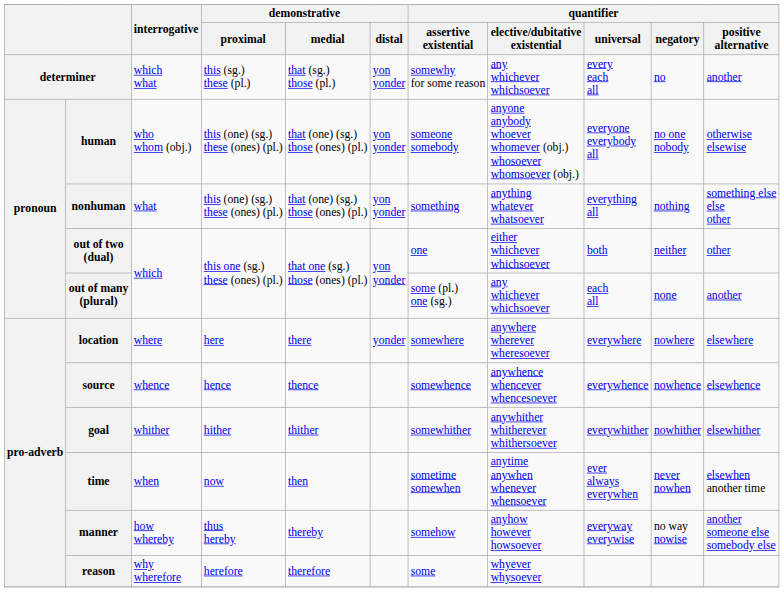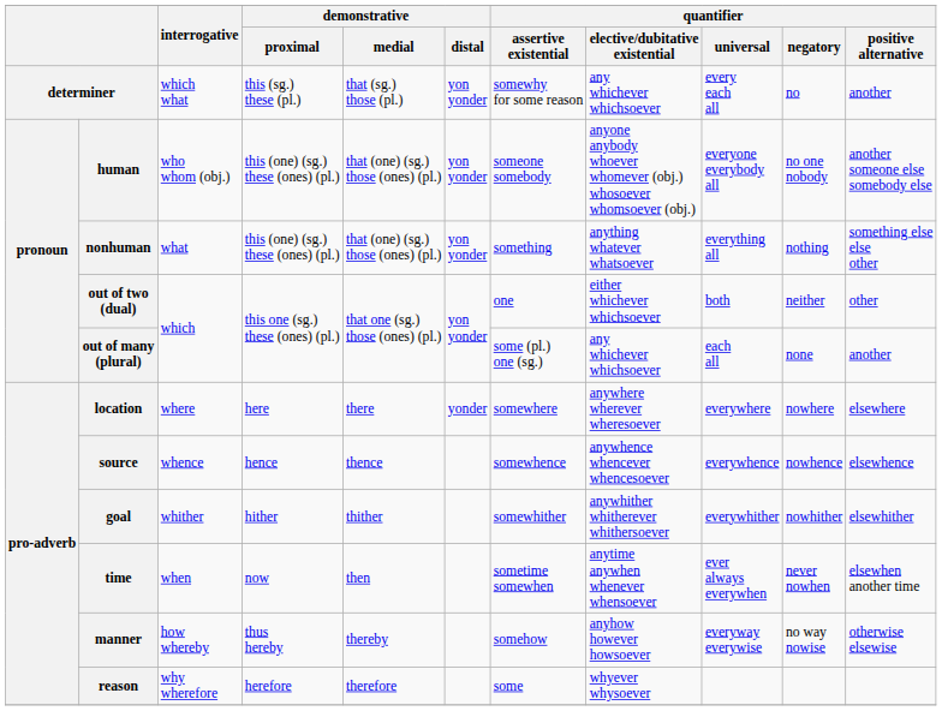 <table class="wikitable" style="white-space: nowrap">
 <tr>
 </tr>
 <tr>
 <th colspan="2" rowspan="2"></th>
 <th rowspan="2">interrogative</th>
 <th colspan="3">demonstrative</th>
 <th colspan="5">quantifier</th>
 </tr>
 <tr>
 <th>proximal</th>
 <th>medial</th>
 <th>distal</th>
 <th>assertive <br> existential</th>
 <th>elective/dubitative <br> existential</th>
 <th>universal</th>
 <th>negatory</th>
 <th>positive <br> alternative</th>
 </tr>
 <tr>
 <th colspan="2">determiner</th>
 <td><a href='#'>which</a><br><a href='#'>what</a></td>
 <td><a href='#'>this</a> (sg.)<br><a href='#'>these</a> (pl.)</td>
 <td><a href='#'>that</a> (sg.)<br><a href='#'>those</a> (pl.)</td>
 <td><a href='#'>yon</a><br><a href='#'>yonder</a></td>
 <td><a href='#'>somewhy</a><br>for some reason</td>
 <td><a href='#'>any</a><br><a href='#'>whichever</a><br><a href='#'>whichsoever</a></td>
 <td><a href='#'>every</a><br><a href='#'>each</a><br><a href='#'>all</a></td>
 <td><a href='#'>no</a></td>
 <td><a href='#'>another</a></td>
 </tr>
 <tr>
 <th rowspan="4">pronoun</th>
 <th>human</th>
 <td><a href='#'>who</a><br><a href='#'>whom</a> (obj.)</td>
 <td><a href='#'>this</a> (one) (sg.)<br><a href='#'>these</a> (ones) (pl.)</td>
 <td><a href='#'>that</a> (one) (sg.)<br><a href='#'>those</a> (ones) (pl.)</td>
 <td><a href='#'>yon</a><br><a href='#'>yonder</a></td>
 <td><a href='#'>someone</a><br><a href='#'>somebody</a></td>
 <td><a href='#'>anyone</a><br><a href='#'>anybody</a><br><a href='#'>whoever</a><br><a href='#'>whomever</a> (obj.)<br><a href='#'>whosoever</a><br><a href='#'>whomsoever</a> (obj.)</td>
 <td><a href='#'>everyone</a><br><a href='#'>everybody</a><br><a href='#'>all</a></td>
 <td><a href='#'>no one</a><br><a href='#'>nobody</a></td>
-<td><a href='#'>otherwise</a><br><a href='#'>elsewise</a></td>
+<td><a href='#'>another</a><br><a href='#'>someone else</a><br><a href='#'>somebody else</a></td>
 </tr>
 <tr>
 <th>nonhuman</th>
 <td><a href='#'>what</a></td>
 <td><a href='#'>this</a> (one) (sg.)<br><a href='#'>these</a> (ones) (pl.)</td>
 <td><a href='#'>that</a> (one) (sg.)<br><a href='#'>those</a> (ones) (pl.)</td>
 <td><a href='#'>yon</a><br><a href='#'>yonder</a></td>
 <td><a href='#'>something</a></td>
 <td><a href='#'>anything</a><br><a href='#'>whatever</a><br><a href='#'>whatsoever</a></td>
 <td><a href='#'>everything</a><br><a href='#'>all</a></td>
 <td><a href='#'>nothing</a></td>
 <td><a href='#'>something else</a><br><a href='#'>else</a><br><a href='#'>other</a></td>
 </tr>
 <tr>
 <th>out of two <br> (dual)</th>
 <td rowspan="2"><a href='#'>which</a></td>
 <td rowspan="2"><a href='#'>this one</a> (sg.)<br><a href='#'>these</a> (ones) (pl.)</td>
 <td rowspan="2"><a href='#'>that one</a> (sg.)<br><a href='#'>those</a> (ones) (pl.)</td>
 <td rowspan="2"><a href='#'>yon</a><br><a href='#'>yonder</a></td>
 <td><a href='#'>one</a></td>
 <td><a href='#'>either</a><br><a href='#'>whichever</a><br><a href='#'>whichsoever</a></td>
 <td><a href='#'>both</a></td>
 <td><a href='#'>neither</a></td>
 <td><a href='#'>other</a></td>
 </tr>
 <tr>
 <th>out of many <br> (plural)</th>
 <td><a href='#'>some</a> (pl.)<br><a href='#'>one</a> (sg.)</td>
 <td><a href='#'>any</a><br><a href='#'>whichever</a><br><a href='#'>whichsoever</a></td>
 <td><a href='#'>each</a><br><a href='#'>all</a></td>
 <td><a href='#'>none</a></td>
 <td><a href='#'>another</a></td>
 </tr>
 <tr>
 <th rowspan="6">pro-adverb</th>
 <th>location</th>
 <td><a href='#'>where</a></td>
 <td><a href='#'>here</a></td>
 <td><a href='#'>there</a></td>
 <td><a href='#'>yonder</a></td>
 <td><a href='#'>somewhere</a></td>
 <td><a href='#'>anywhere</a><br><a href='#'>wherever</a><br><a href='#'>wheresoever</a></td>
 <td><a href='#'>everywhere</a></td>
 <td><a href='#'>nowhere</a></td>
 <td><a href='#'>elsewhere</a></td>
 </tr>
 <tr>
 <th>source</th>
 <td><a href='#'>whence</a></td>
 <td><a href='#'>hence</a></td>
 <td><a href='#'>thence</a></td>
 <td></td>
 <td><a href='#'>somewhence</a></td>
 <td><a href='#'>anywhence</a><br><a href='#'>whencever</a><br><a href='#'>whencesoever</a></td>
 <td><a href='#'>everywhence</a></td>
 <td><a href='#'>nowhence</a></td>
 <td><a href='#'>elsewhence</a></td>
 </tr>
 <tr>
 <th>goal</th>
 <td><a href='#'>whither</a></td>
 <td><a href='#'>hither</a></td>
 <td><a href='#'>thither</a></td>
 <td></td>
 <td><a href='#'>somewhither</a></td>
 <td><a href='#'>anywhither</a><br><a href='#'>whitherever</a><br><a href='#'>whithersoever</a></td>
 <td><a href='#'>everywhither</a></td>
 <td><a href='#'>nowhither</a></td>
 <td><a href='#'>elsewhither</a></td>
 </tr>
 <tr>
 <th>time</th>
 <td><a href='#'>when</a></td>
 <td><a href='#'>now</a></td>
 <td><a href='#'>then</a></td>
 <td></td>
 <td><a href='#'>sometime</a><br><a href='#'>somewhen</a></td>
 <td><a href='#'>anytime</a><br><a href='#'>anywhen</a><br><a href='#'>whenever</a><br><a href='#'>whensoever</a></td>
 <td><a href='#'>ever</a><br><a href='#'>always</a><br><a href='#'>everywhen</a></td>
 <td><a href='#'>never</a><br><a href='#'>nowhen</a></td>
 <td><a href='#'>elsewhen</a><br>another time</td>
 </tr>
 <tr>
 <th>manner</th>
 <td><a href='#'>how</a><br><a href='#'>whereby</a></td>
 <td><a href='#'>thus</a><br><a href='#'>hereby</a></td>
 <td><a href='#'>thereby</a></td>
 <td></td>
 <td><a href='#'>somehow</a></td>
 <td><a href='#'>anyhow</a><br><a href='#'>however</a><br><a href='#'>howsoever</a></td>
 <td><a href='#'>everyway</a><br><a href='#'>everywise</a></td>
 <td>no way<br><a href='#'>nowise</a></td>
-<td><a href='#'>another</a><br><a href='#'>someone else</a><br><a href='#'>somebody else</a></td>
+<td><a href='#'>otherwise</a><br><a href='#'>elsewise</a></td>
 </tr>
 <tr>
 <th>reason</th>
 <td><a href='#'>why</a><br><a href='#'>wherefore</a></td>
 <td><a href='#'>herefore</a></td>
 <td><a href='#'>therefore</a></td>
 <td></td>
 <td><a href='#'>some</a></td>
 <td><a href='#'>whyever</a><br><a href='#'>whysoever</a></td>
 <td></td>
 <td></td>
 <td></td>
 </tr>
 <tr>
 </tr>
 </table>
